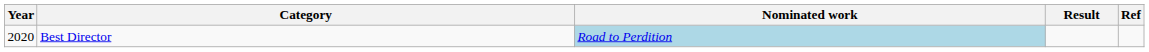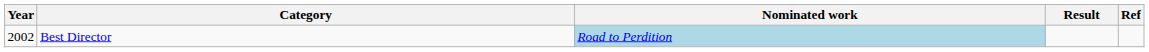 <table class="wikitable sortable">
 <tr>
 <th scope="col" style="width:1em;">Year</th>
 <th scope="col" style="width:40em;">Category</th>
 <th scope="col" style="width:35em;">Nominated work</th>
 <th scope="col" style="width:5em;">Result</th>
 <th scope="col" style="width:1em;" class="unsortable">Ref</th>
 </tr>
 <tr>
-<td>2020</td>
+<td>2002</td>
 <td><a href='#'>Best Director</a></td>
 <td style="background: lightblue;"><em><a href='#'>Road to Perdition</a></em></td>
 <td></td>
 <td></td>
 </tr>
 </table>
